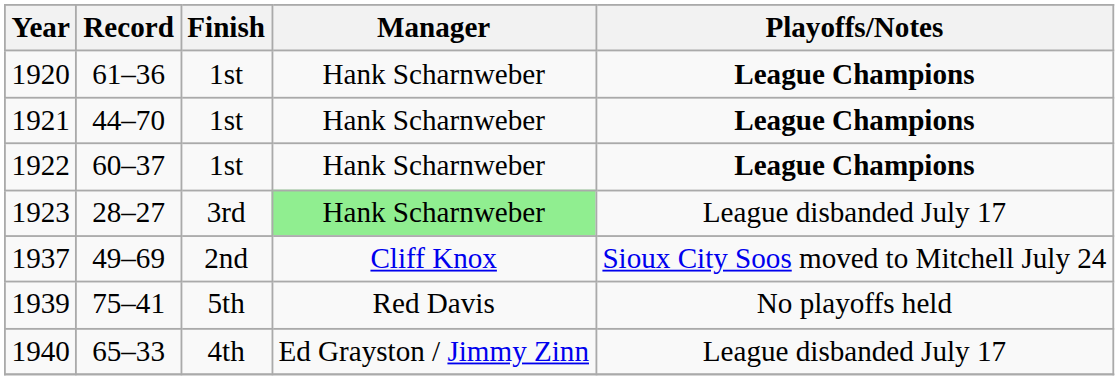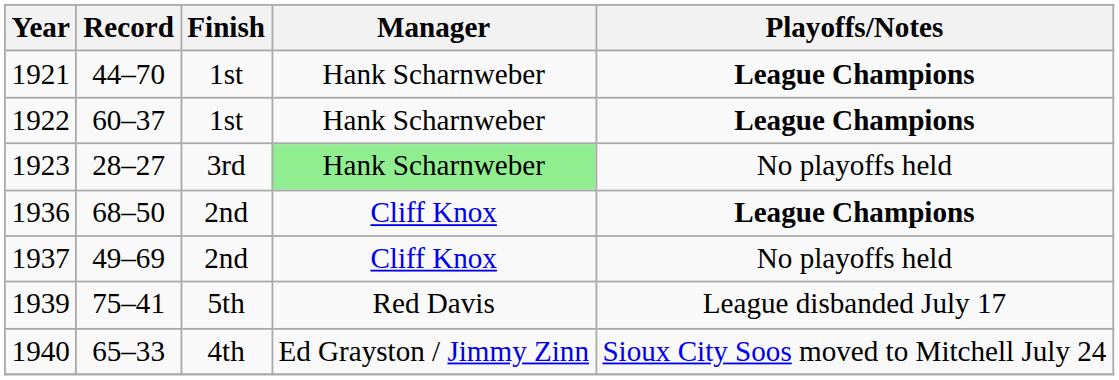 <table class="wikitable">
 <tr style="background: #F2F2F2;">
 <th>Year</th>
 <th>Record</th>
 <th>Finish</th>
 <th>Manager</th>
 <th>Playoffs/Notes</th>
-</tr>
-<tr align=center>
-<td>1920</td>
-<td>61–36</td>
-<td>1st</td>
-<td>Hank Scharnweber</td>
-<td><strong>League Champions</strong></td>
 </tr>
 <tr align=center>
 <td>1921</td>
 <td>44–70</td>
 <td>1st</td>
 <td>Hank Scharnweber</td>
 <td><strong>League Champions</strong></td>
 </tr>
 <tr align=center>
 <td>1922</td>
 <td>60–37</td>
 <td>1st</td>
 <td>Hank Scharnweber</td>
 <td><strong>League Champions</strong></td>
 </tr>
 <tr align=center>
 <td>1923</td>
 <td>28–27</td>
 <td>3rd</td>
 <td style="background: lightgreen;">Hank Scharnweber</td>
-<td>League disbanded July 17</td>
+<td>No playoffs held</td>
+</tr>
+<tr align=center>
+<td>1936</td>
+<td>68–50</td>
+<td>2nd</td>
+<td><a href='#'>Cliff Knox</a></td>
+<td><strong>League Champions</strong></td>
 </tr>
 <tr align=center>
 <td>1937</td>
 <td>49–69</td>
 <td>2nd</td>
 <td><a href='#'>Cliff Knox</a></td>
-<td><a href='#'>Sioux City Soos</a> moved to Mitchell July 24</td>
+<td>No playoffs held</td>
 </tr>
 <tr align=center>
 <td>1939</td>
 <td>75–41</td>
 <td>5th</td>
 <td>Red Davis</td>
-<td>No playoffs held</td>
+<td>League disbanded July 17</td>
 </tr>
 <tr align=center>
 <td>1940</td>
 <td>65–33</td>
 <td>4th</td>
 <td>Ed Grayston / <a href='#'>Jimmy Zinn</a></td>
-<td>League disbanded July 17</td>
+<td><a href='#'>Sioux City Soos</a> moved to Mitchell July 24</td>
 </tr>
 <tr align=center>
 </tr>
 </table>
